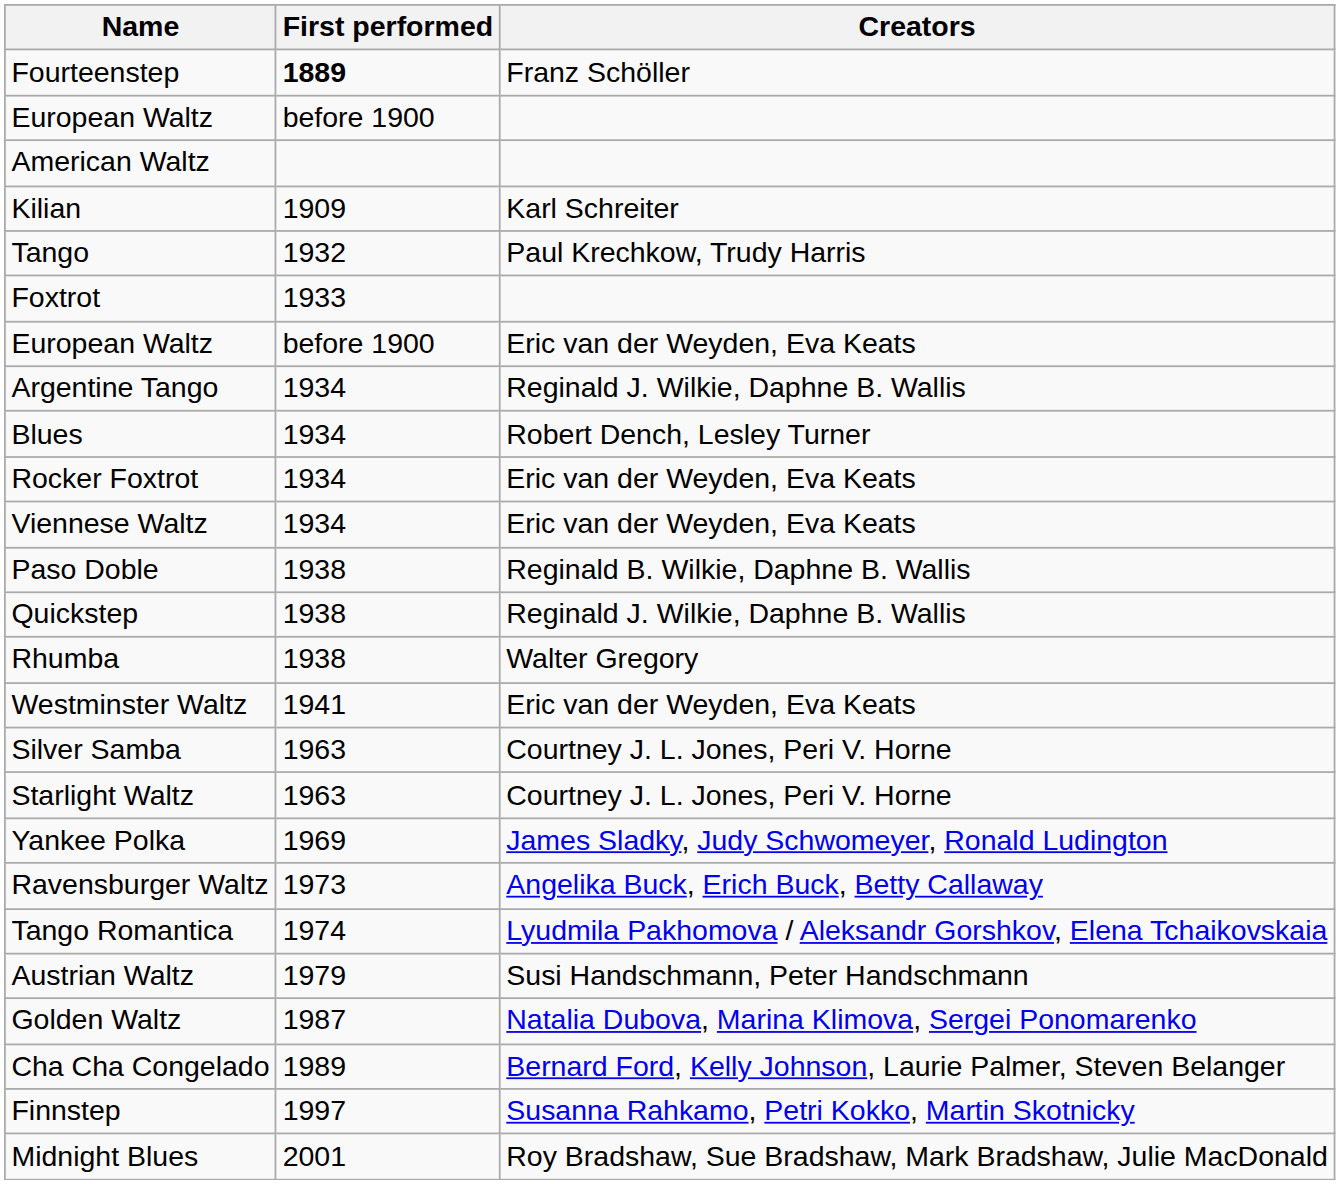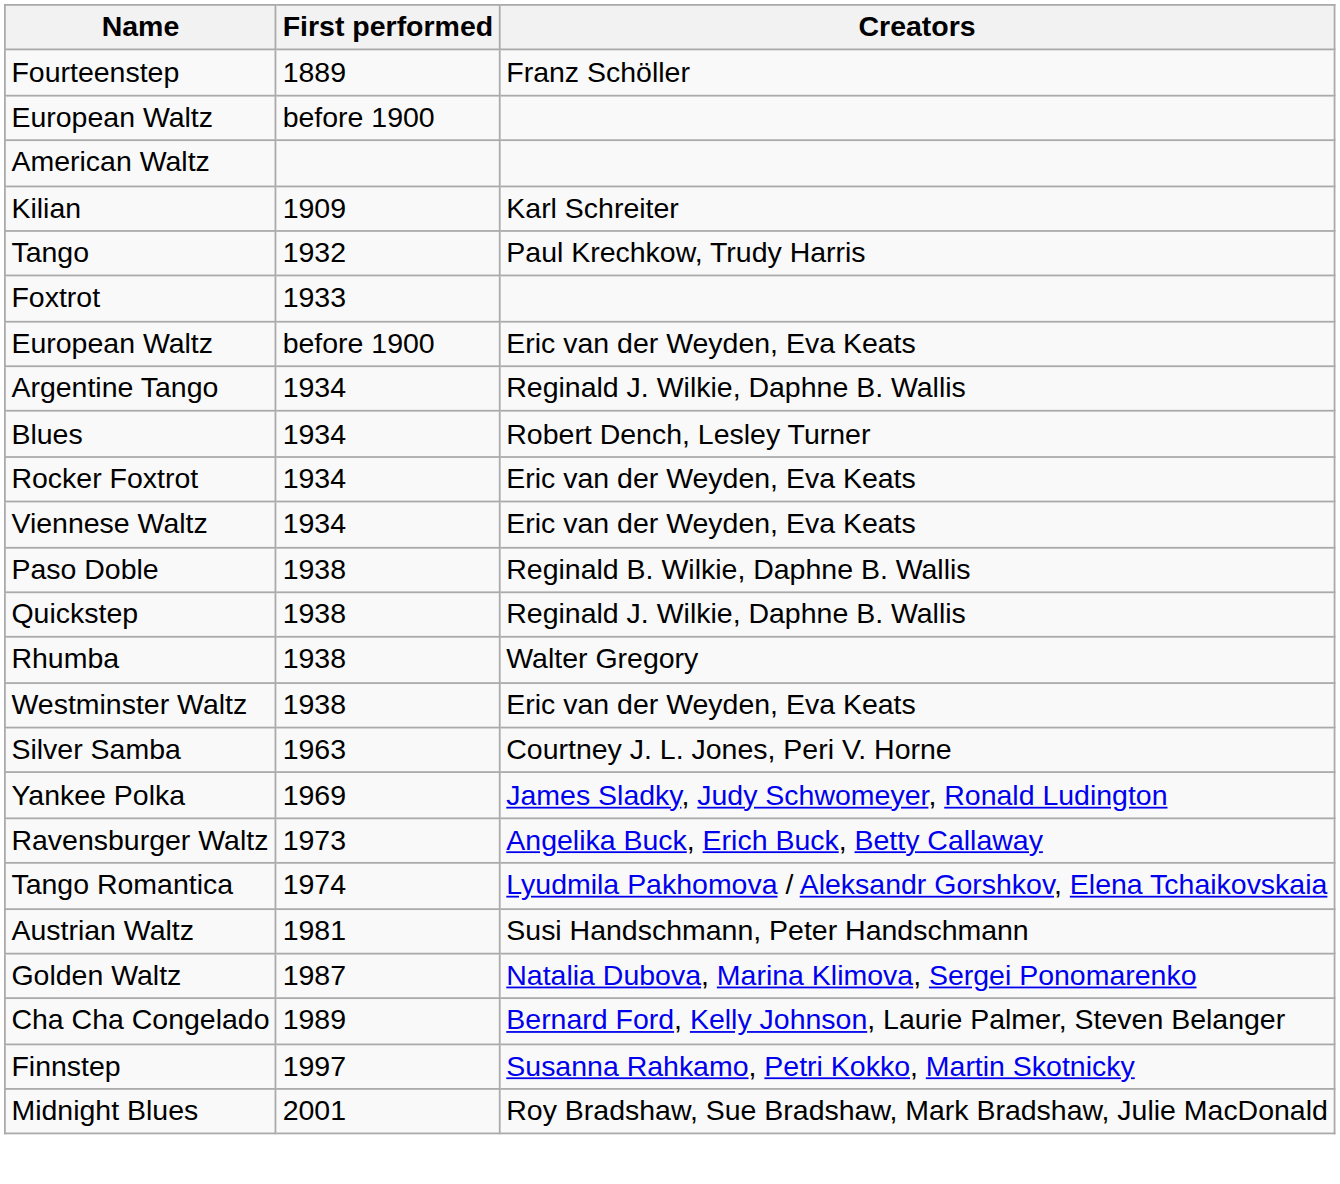 <table class="wikitable sortable">
 <tr>
 <th scope="col">Name</th>
 <th scope="col">First performed</th>
 <th scope="col">Creators</th>
 </tr>
 <tr>
 <td>Fourteenstep</td>
-<td><strong>1889</strong></td>
+<td>1889</td>
 <td>Franz Schöller</td>
 </tr>
 <tr>
 <td>European Waltz</td>
 <td>before 1900</td>
 <td></td>
 </tr>
 <tr>
 <td>American Waltz</td>
 <td></td>
 <td></td>
 </tr>
 <tr>
 <td>Kilian</td>
 <td>1909</td>
 <td>Karl Schreiter</td>
 </tr>
 <tr>
 <td>Tango</td>
 <td>1932</td>
 <td>Paul Krechkow, Trudy Harris</td>
 </tr>
 <tr>
 <td>Foxtrot</td>
 <td>1933</td>
 <td></td>
 </tr>
 <tr>
 <td>European Waltz</td>
 <td>before 1900</td>
 <td>Eric van der Weyden, Eva Keats</td>
 </tr>
 <tr>
 <td>Argentine Tango</td>
 <td>1934</td>
 <td>Reginald J. Wilkie, Daphne B. Wallis</td>
 </tr>
 <tr>
 <td>Blues</td>
 <td>1934</td>
 <td>Robert Dench, Lesley Turner</td>
 </tr>
 <tr>
 <td>Rocker Foxtrot</td>
 <td>1934</td>
 <td>Eric van der Weyden, Eva Keats</td>
 </tr>
 <tr>
 <td>Viennese Waltz</td>
 <td>1934</td>
 <td>Eric van der Weyden, Eva Keats</td>
 </tr>
 <tr>
 <td>Paso Doble</td>
 <td>1938</td>
 <td>Reginald B. Wilkie, Daphne B. Wallis</td>
 </tr>
 <tr>
 <td>Quickstep</td>
 <td>1938</td>
 <td>Reginald J. Wilkie, Daphne B. Wallis</td>
 </tr>
 <tr>
 <td>Rhumba</td>
 <td>1938</td>
 <td>Walter Gregory</td>
 </tr>
 <tr>
 <td>Westminster Waltz</td>
-<td>1941</td>
+<td>1938</td>
 <td>Eric van der Weyden, Eva Keats</td>
 </tr>
 <tr>
 <td>Silver Samba</td>
-<td>1963</td>
-<td>Courtney J. L. Jones, Peri V. Horne</td>
-</tr>
-<tr>
-<td>Starlight Waltz</td>
 <td>1963</td>
 <td>Courtney J. L. Jones, Peri V. Horne</td>
 </tr>
 <tr>
 <td>Yankee Polka</td>
 <td>1969</td>
 <td><a href='#'>James Sladky</a>, <a href='#'>Judy Schwomeyer</a>, <a href='#'>Ronald Ludington</a></td>
 </tr>
 <tr>
 <td>Ravensburger Waltz</td>
 <td>1973</td>
 <td><a href='#'>Angelika Buck</a>, <a href='#'>Erich Buck</a>, <a href='#'>Betty Callaway</a></td>
 </tr>
 <tr>
 <td>Tango Romantica</td>
 <td>1974</td>
 <td><a href='#'>Lyudmila Pakhomova</a> / <a href='#'>Aleksandr Gorshkov</a>, <a href='#'>Elena Tchaikovskaia</a></td>
 </tr>
 <tr>
 <td>Austrian Waltz</td>
-<td>1979</td>
+<td>1981</td>
 <td>Susi Handschmann, Peter Handschmann</td>
 </tr>
 <tr>
 <td>Golden Waltz</td>
 <td>1987</td>
 <td><a href='#'>Natalia Dubova</a>, <a href='#'>Marina Klimova</a>, <a href='#'>Sergei Ponomarenko</a></td>
 </tr>
 <tr>
 <td>Cha Cha Congelado</td>
 <td>1989</td>
 <td><a href='#'>Bernard Ford</a>, <a href='#'>Kelly Johnson</a>, Laurie Palmer, Steven Belanger</td>
 </tr>
 <tr>
 <td>Finnstep</td>
 <td>1997</td>
 <td><a href='#'>Susanna Rahkamo</a>, <a href='#'>Petri Kokko</a>, <a href='#'>Martin Skotnicky</a></td>
 </tr>
 <tr>
 <td>Midnight Blues</td>
 <td>2001</td>
 <td>Roy Bradshaw, Sue Bradshaw, Mark Bradshaw, Julie MacDonald</td>
 </tr>
 </table>
